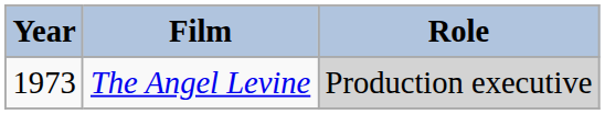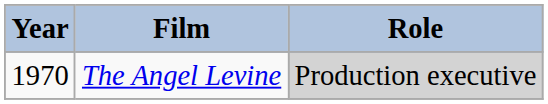 <table class="wikitable" style="font-size:95%;">
 <tr>
 <th style="background:#B0C4DE;">Year</th>
 <th style="background:#B0C4DE;">Film</th>
 <th style="background:#B0C4DE;">Role</th>
 </tr>
 <tr>
-<td>1973</td>
+<td>1970</td>
 <td><em><a href='#'>The Angel Levine</a></em></td>
 <td style="background: lightgrey;">Production executive</td>
 </tr>
 </table>
